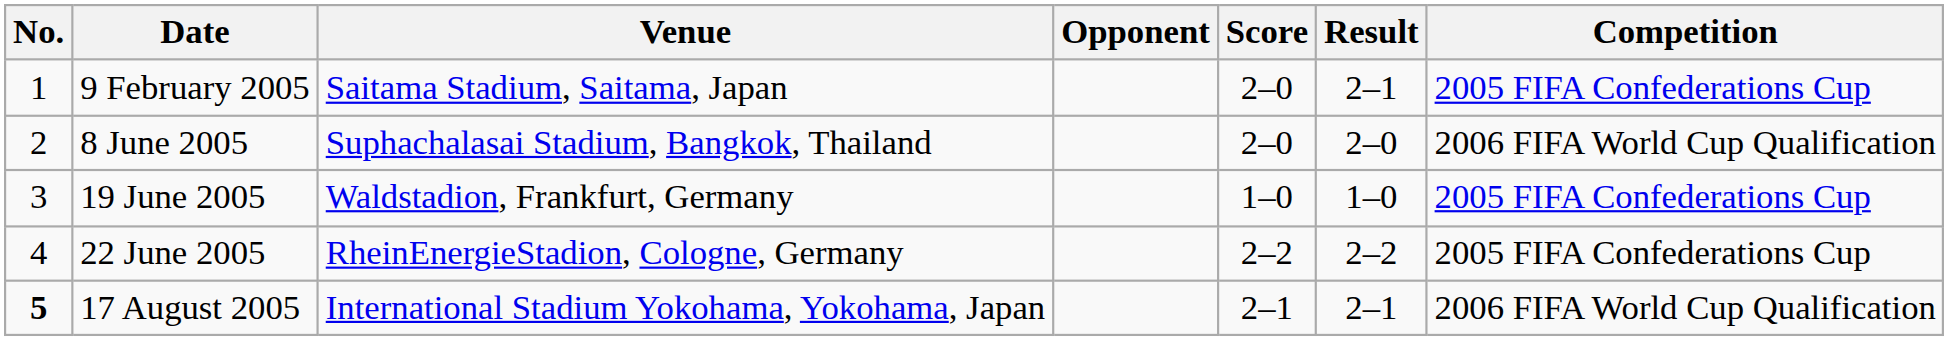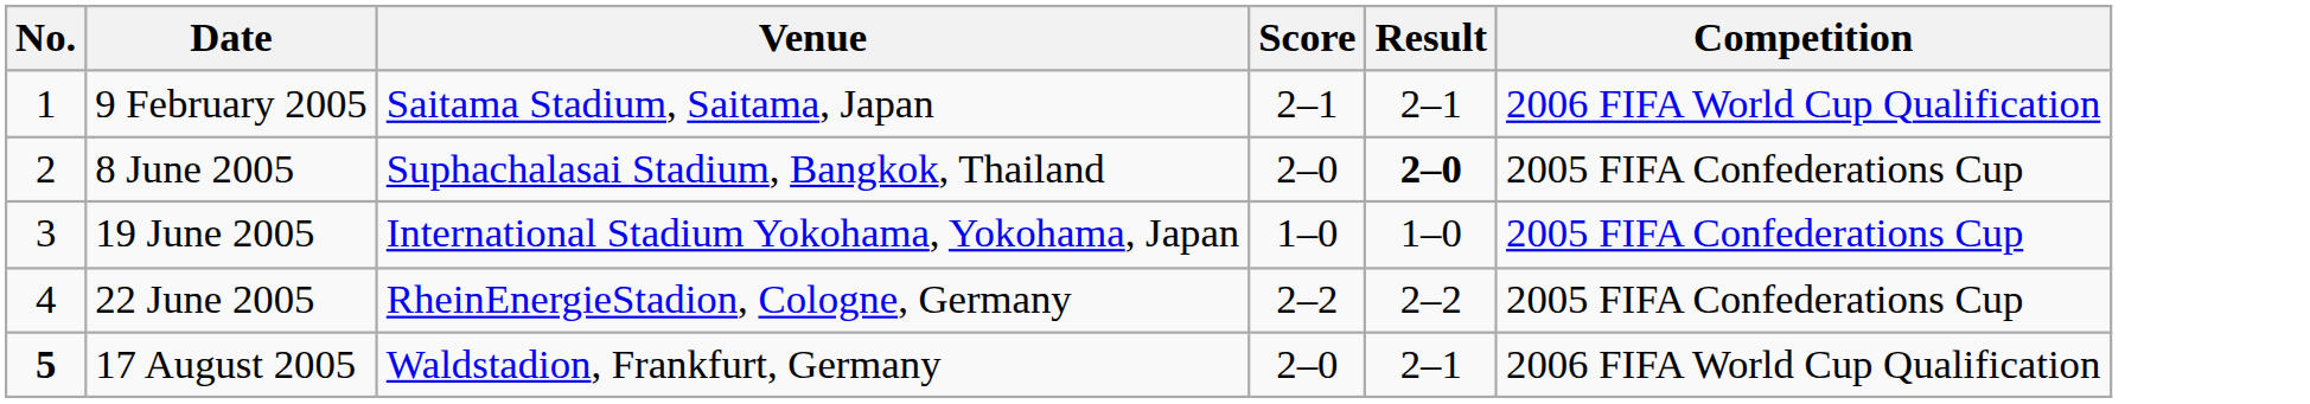 <table class="wikitable sortable">
 <tr>
 <th scope="col">No.</th>
 <th scope="col">Date</th>
 <th scope="col">Venue</th>
-<th scope="col">Opponent</th>
 <th scope="col">Score</th>
 <th scope="col">Result</th>
 <th scope="col">Competition</th>
 </tr>
 <tr>
 <td align="center">1</td>
 <td>9 February 2005</td>
 <td><a href='#'>Saitama Stadium</a>, <a href='#'>Saitama</a>, Japan</td>
-<td></td>
-<td align="center">2–0</td>
 <td align="center">2–1</td>
-<td><a href='#'>2005 FIFA Confederations Cup</a></td>
+<td align="center">2–1</td>
+<td><a href='#'>2006 FIFA World Cup Qualification</a></td>
 </tr>
 <tr>
 <td align="center">2</td>
 <td>8 June 2005</td>
 <td><a href='#'>Suphachalasai Stadium</a>, <a href='#'>Bangkok</a>, Thailand</td>
-<td></td>
 <td align="center">2–0</td>
-<td align="center">2–0</td>
-<td>2006 FIFA World Cup Qualification</td>
+<td align="center"><strong>2–0</strong></td>
+<td>2005 FIFA Confederations Cup</td>
 </tr>
 <tr>
 <td align="center">3</td>
 <td>19 June 2005</td>
-<td><a href='#'>Waldstadion</a>, Frankfurt, Germany</td>
-<td></td>
+<td><a href='#'>International Stadium Yokohama</a>, <a href='#'>Yokohama</a>, Japan</td>
 <td align="center">1–0</td>
 <td align="center">1–0</td>
 <td><a href='#'>2005 FIFA Confederations Cup</a></td>
 </tr>
 <tr>
 <td align="center">4</td>
 <td>22 June 2005</td>
 <td><a href='#'>RheinEnergieStadion</a>, <a href='#'>Cologne</a>, Germany</td>
-<td></td>
 <td align="center">2–2</td>
 <td align="center">2–2</td>
 <td>2005 FIFA Confederations Cup</td>
 </tr>
 <tr>
 <td align="center"><strong>5</strong></td>
 <td>17 August 2005</td>
-<td><a href='#'>International Stadium Yokohama</a>, <a href='#'>Yokohama</a>, Japan</td>
-<td></td>
-<td align="center">2–1</td>
+<td><a href='#'>Waldstadion</a>, Frankfurt, Germany</td>
+<td align="center">2–0</td>
 <td align="center">2–1</td>
 <td>2006 FIFA World Cup Qualification</td>
 </tr>
 </table>
